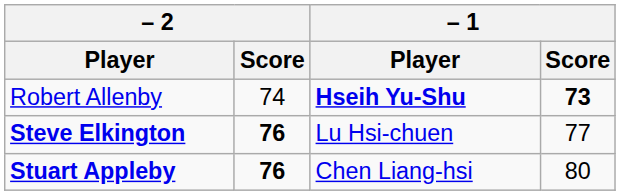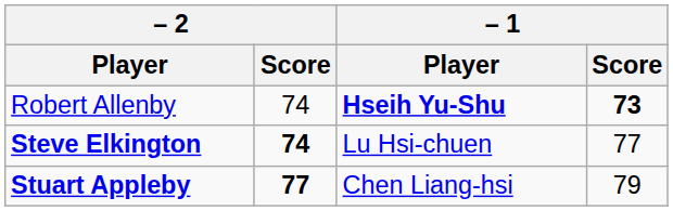 <table class=wikitable>
 <tr>
 <th colspan=2> – 2</th>
 <th colspan=2> – 1</th>
 </tr>
 <tr>
 <th width=150>Player</th>
 <th>Score</th>
 <th width=150>Player</th>
 <th>Score</th>
 </tr>
 <tr>
 <td><a href='#'>Robert Allenby</a></td>
 <td align=center>74</td>
 <td><strong><a href='#'>Hseih Yu-Shu</a></strong></td>
 <td align=center><strong>73</strong></td>
 </tr>
 <tr>
 <td><strong><a href='#'>Steve Elkington</a></strong></td>
-<td align=center><strong>76</strong></td>
+<td align=center><strong>74</strong></td>
 <td><a href='#'>Lu Hsi-chuen</a></td>
 <td align=center>77</td>
 </tr>
 <tr>
 <td><strong><a href='#'>Stuart Appleby</a></strong></td>
-<td align=center><strong>76</strong></td>
+<td align=center><strong>77</strong></td>
 <td><a href='#'>Chen Liang-hsi</a></td>
-<td align=center>80</td>
+<td align=center>79</td>
 </tr>
 </table>
